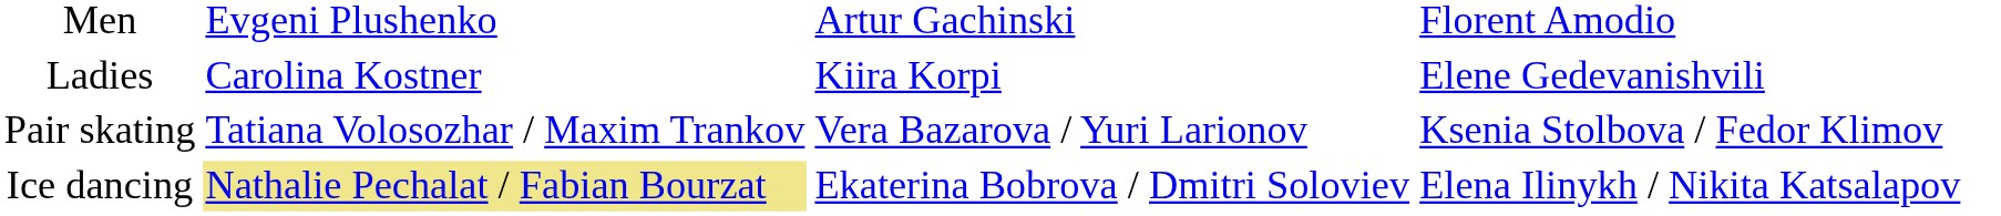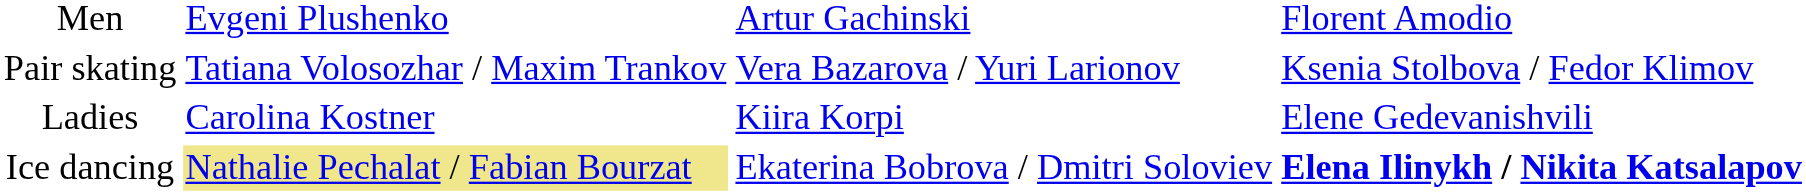 <table>
 <tr>
 <td align=center>Men</td>
 <td> <a href='#'>Evgeni Plushenko</a></td>
 <td> <a href='#'>Artur Gachinski</a></td>
 <td> <a href='#'>Florent Amodio</a></td>
 </tr>
 <tr>
+<td align=center>Pair skating</td>
+<td> <a href='#'>Tatiana Volosozhar</a> / <a href='#'>Maxim Trankov</a></td>
+<td> <a href='#'>Vera Bazarova</a> / <a href='#'>Yuri Larionov</a></td>
+<td> <a href='#'>Ksenia Stolbova</a> / <a href='#'>Fedor Klimov</a></td>
+</tr>
+<tr>
 <td align=center>Ladies</td>
 <td> <a href='#'>Carolina Kostner</a></td>
 <td> <a href='#'>Kiira Korpi</a></td>
 <td> <a href='#'>Elene Gedevanishvili</a></td>
 </tr>
 <tr>
-<td align=center>Pair skating</td>
-<td> <a href='#'>Tatiana Volosozhar</a> / <a href='#'>Maxim Trankov</a></td>
-<td> <a href='#'>Vera Bazarova</a> / <a href='#'>Yuri Larionov</a></td>
-<td> <a href='#'>Ksenia Stolbova</a> / <a href='#'>Fedor Klimov</a></td>
-</tr>
-<tr>
 <td align=center>Ice dancing</td>
 <td style="background: khaki;"> <a href='#'>Nathalie Pechalat</a> / <a href='#'>Fabian Bourzat</a></td>
 <td> <a href='#'>Ekaterina Bobrova</a> / <a href='#'>Dmitri Soloviev</a></td>
-<td> <a href='#'>Elena Ilinykh</a> / <a href='#'>Nikita Katsalapov</a></td>
+<td><strong> <a href='#'>Elena Ilinykh</a> / <a href='#'>Nikita Katsalapov</a></strong></td>
 </tr>
 </table>
